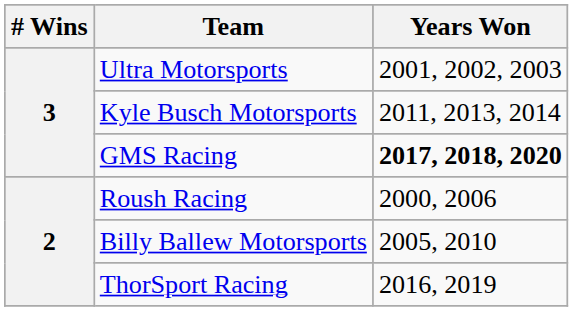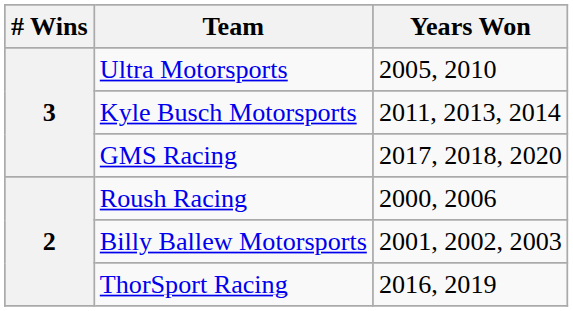 <table class="wikitable" style="font-size: 95%;">
 <tr>
 <th># Wins</th>
 <th>Team</th>
 <th>Years Won</th>
 </tr>
 <tr>
 <th rowspan="3">3</th>
 <td><a href='#'>Ultra Motorsports</a></td>
-<td>2001, 2002, 2003</td>
+<td>2005, 2010</td>
 </tr>
 <tr>
 <td><a href='#'>Kyle Busch Motorsports</a></td>
 <td>2011, 2013, 2014</td>
 </tr>
 <tr>
 <td><a href='#'>GMS Racing</a></td>
-<td><strong>2017, 2018, 2020</strong></td>
+<td>2017, 2018, 2020</td>
 </tr>
 <tr>
 <th rowspan="3">2</th>
 <td><a href='#'>Roush Racing</a></td>
 <td>2000, 2006</td>
 </tr>
 <tr>
 <td><a href='#'>Billy Ballew Motorsports</a></td>
-<td>2005, 2010</td>
+<td>2001, 2002, 2003</td>
 </tr>
 <tr>
 <td><a href='#'>ThorSport Racing</a></td>
 <td>2016, 2019</td>
 </tr>
 </table>
